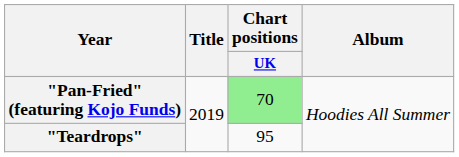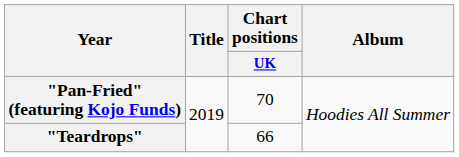 <table class="wikitable plainrowheaders" style="text-align:center;">
 <tr>
 <th scope="col" rowspan="2">Year</th>
 <th scope="col" rowspan="2">Title</th>
 <th scope="col" colspan="1">Chart positions</th>
 <th scope="col" rowspan="2">Album</th>
 </tr>
 <tr>
 <th scope="col" style="width:3em;font-size:85%;"><a href='#'>UK</a><br></th>
 </tr>
 <tr>
 <th scope="row">"Pan-Fried"<br><span>(featuring <a href='#'>Kojo Funds</a>)</span></th>
 <td rowspan="2">2019</td>
-<td style="background: lightgreen;">70</td>
+<td>70</td>
 <td rowspan="2"><em>Hoodies All Summer</em></td>
 </tr>
 <tr>
 <th scope="row">"Teardrops"</th>
-<td>95</td>
+<td>66</td>
 </tr>
 </table>
